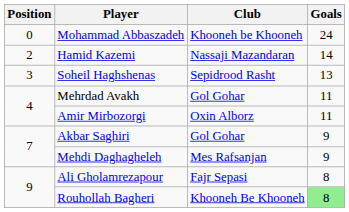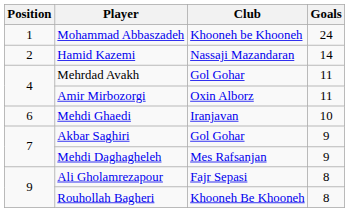 <table class="wikitable" style="text-align: left">
 <tr>
 <th>Position</th>
 <th>Player</th>
 <th>Club</th>
 <th>Goals</th>
 </tr>
 <tr>
-<td align="center">0</td>
+<td align="center">1</td>
 <td> <a href='#'>Mohammad Abbaszadeh</a></td>
 <td><a href='#'>Khooneh be Khooneh</a></td>
 <td align="center">24</td>
 </tr>
 <tr>
 <td align="center">2</td>
 <td> <a href='#'>Hamid Kazemi</a></td>
 <td><a href='#'>Nassaji Mazandaran</a></td>
 <td align="center">14</td>
 </tr>
 <tr>
-<td align="center">3</td>
-<td> <a href='#'>Soheil Haghshenas</a></td>
-<td><a href='#'>Sepidrood Rasht</a></td>
-<td align="center">13</td>
-</tr>
-<tr>
 <td rowspan=2 align="center">4</td>
 <td> Mehrdad Avakh</td>
 <td><a href='#'>Gol Gohar</a></td>
 <td align="center">11</td>
 </tr>
 <tr>
 <td> <a href='#'>Amir Mirbozorgi</a></td>
 <td><a href='#'>Oxin Alborz</a></td>
 <td align="center">11</td>
+</tr>
+<tr>
+<td align="center">6</td>
+<td> <a href='#'>Mehdi Ghaedi</a></td>
+<td><a href='#'>Iranjavan</a></td>
+<td align="center">10</td>
 </tr>
 <tr>
 <td rowspan=2 align="center">7</td>
 <td> <a href='#'>Akbar Saghiri</a></td>
 <td><a href='#'>Gol Gohar</a></td>
 <td align="center">9</td>
 </tr>
 <tr>
 <td> <a href='#'>Mehdi Daghagheleh</a></td>
 <td><a href='#'>Mes Rafsanjan</a></td>
 <td align="center">9</td>
 </tr>
 <tr>
 <td rowspan=2 align="center">9</td>
 <td> <a href='#'>Ali Gholamrezapour</a></td>
 <td><a href='#'>Fajr Sepasi</a></td>
 <td align="center">8</td>
 </tr>
 <tr>
 <td> <a href='#'>Rouhollah Bagheri</a></td>
 <td><a href='#'>Khooneh Be Khooneh</a></td>
-<td align="center" style="background: lightgreen;">8</td>
+<td align="center">8</td>
 </tr>
 </table>
